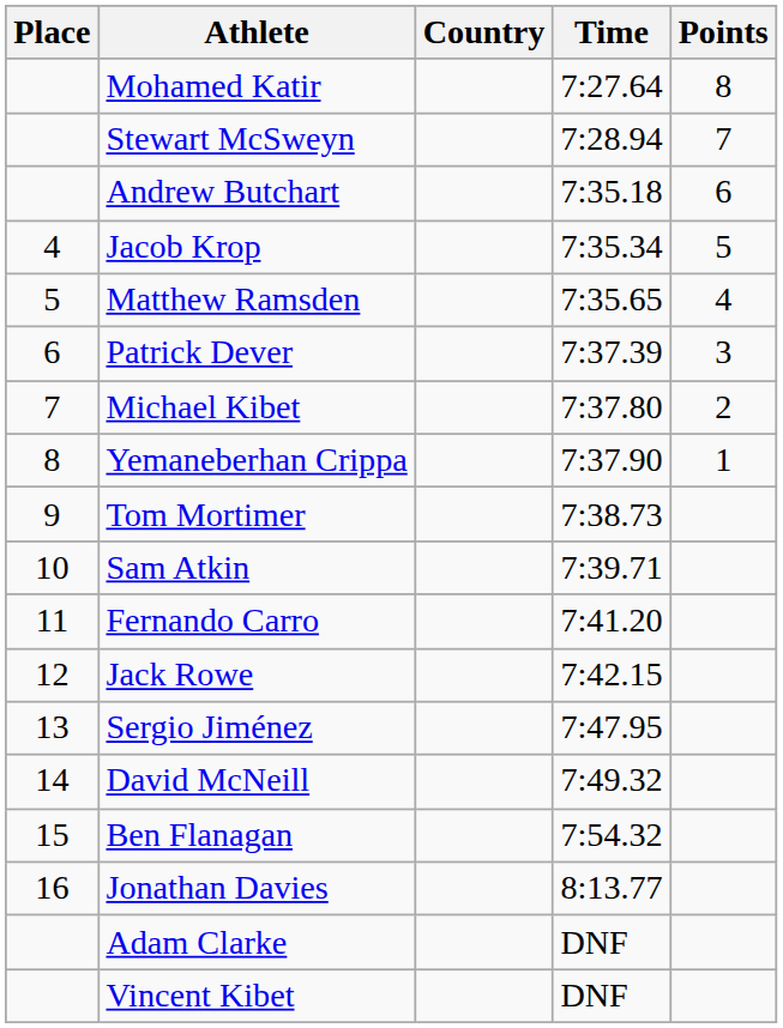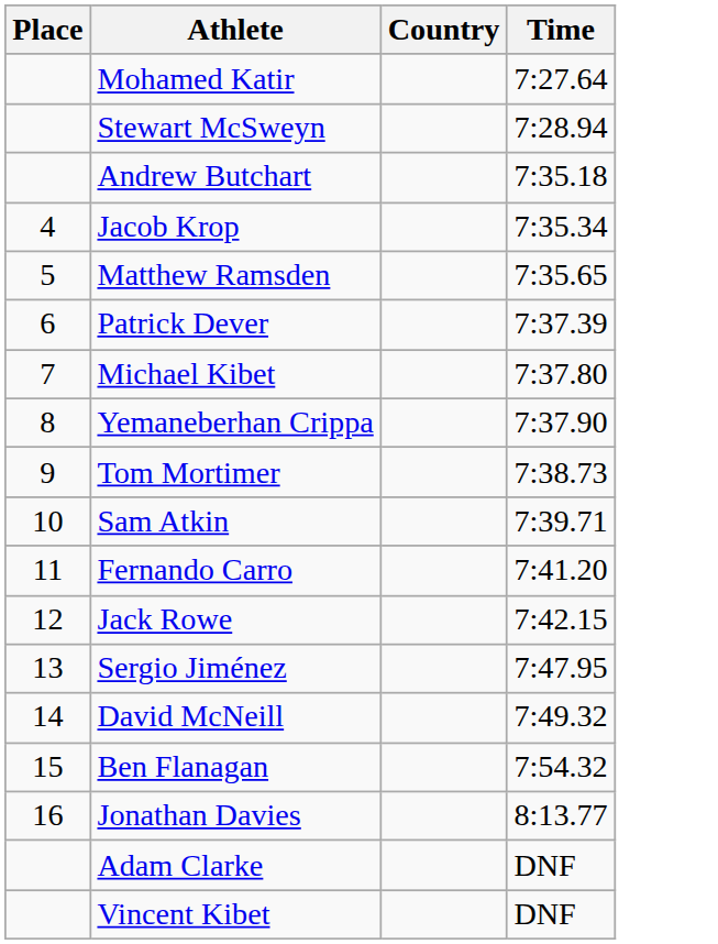 <table class="wikitable">
 <tr>
 <th>Place</th>
 <th>Athlete</th>
 <th>Country</th>
 <th>Time</th>
-<th>Points</th>
 </tr>
 <tr>
 <td align=center></td>
 <td><a href='#'>Mohamed Katir</a></td>
 <td></td>
 <td>7:27.64</td>
-<td align=center>8</td>
 </tr>
 <tr>
 <td align=center></td>
 <td><a href='#'>Stewart McSweyn</a></td>
 <td></td>
 <td>7:28.94</td>
-<td align=center>7</td>
 </tr>
 <tr>
 <td align=center></td>
 <td><a href='#'>Andrew Butchart</a></td>
 <td></td>
 <td>7:35.18</td>
-<td align=center>6</td>
 </tr>
 <tr>
 <td align=center>4</td>
 <td><a href='#'>Jacob Krop</a></td>
 <td></td>
 <td>7:35.34</td>
-<td align=center>5</td>
 </tr>
 <tr>
 <td align=center>5</td>
 <td><a href='#'>Matthew Ramsden</a></td>
 <td></td>
 <td>7:35.65</td>
-<td align=center>4</td>
 </tr>
 <tr>
 <td align=center>6</td>
 <td><a href='#'>Patrick Dever</a></td>
 <td></td>
 <td>7:37.39</td>
-<td align=center>3</td>
 </tr>
 <tr>
 <td align=center>7</td>
 <td><a href='#'>Michael Kibet</a></td>
 <td></td>
 <td>7:37.80</td>
-<td align=center>2</td>
 </tr>
 <tr>
 <td align=center>8</td>
 <td><a href='#'>Yemaneberhan Crippa</a></td>
 <td></td>
 <td>7:37.90</td>
-<td align=center>1</td>
 </tr>
 <tr>
 <td align=center>9</td>
 <td><a href='#'>Tom Mortimer</a></td>
 <td></td>
 <td>7:38.73</td>
-<td align=center></td>
 </tr>
 <tr>
 <td align=center>10</td>
 <td><a href='#'>Sam Atkin</a></td>
 <td></td>
 <td>7:39.71</td>
-<td align=center></td>
 </tr>
 <tr>
 <td align=center>11</td>
 <td><a href='#'>Fernando Carro</a></td>
 <td></td>
 <td>7:41.20</td>
-<td align=center></td>
 </tr>
 <tr>
 <td align=center>12</td>
 <td><a href='#'>Jack Rowe</a></td>
 <td></td>
 <td>7:42.15</td>
-<td align=center></td>
 </tr>
 <tr>
 <td align=center>13</td>
 <td><a href='#'>Sergio Jiménez</a></td>
 <td></td>
 <td>7:47.95</td>
-<td align=center></td>
 </tr>
 <tr>
 <td align=center>14</td>
 <td><a href='#'>David McNeill</a></td>
 <td></td>
 <td>7:49.32</td>
-<td align=center></td>
 </tr>
 <tr>
 <td align=center>15</td>
 <td><a href='#'>Ben Flanagan</a></td>
 <td></td>
 <td>7:54.32</td>
-<td align=center></td>
 </tr>
 <tr>
 <td align=center>16</td>
 <td><a href='#'>Jonathan Davies</a></td>
 <td></td>
 <td>8:13.77</td>
-<td align=center></td>
 </tr>
 <tr>
 <td align=center></td>
 <td><a href='#'>Adam Clarke</a></td>
 <td></td>
 <td>DNF</td>
-<td align=center></td>
 </tr>
 <tr>
 <td align=center></td>
 <td><a href='#'>Vincent Kibet</a></td>
 <td></td>
 <td>DNF</td>
-<td align=center></td>
 </tr>
 </table>
